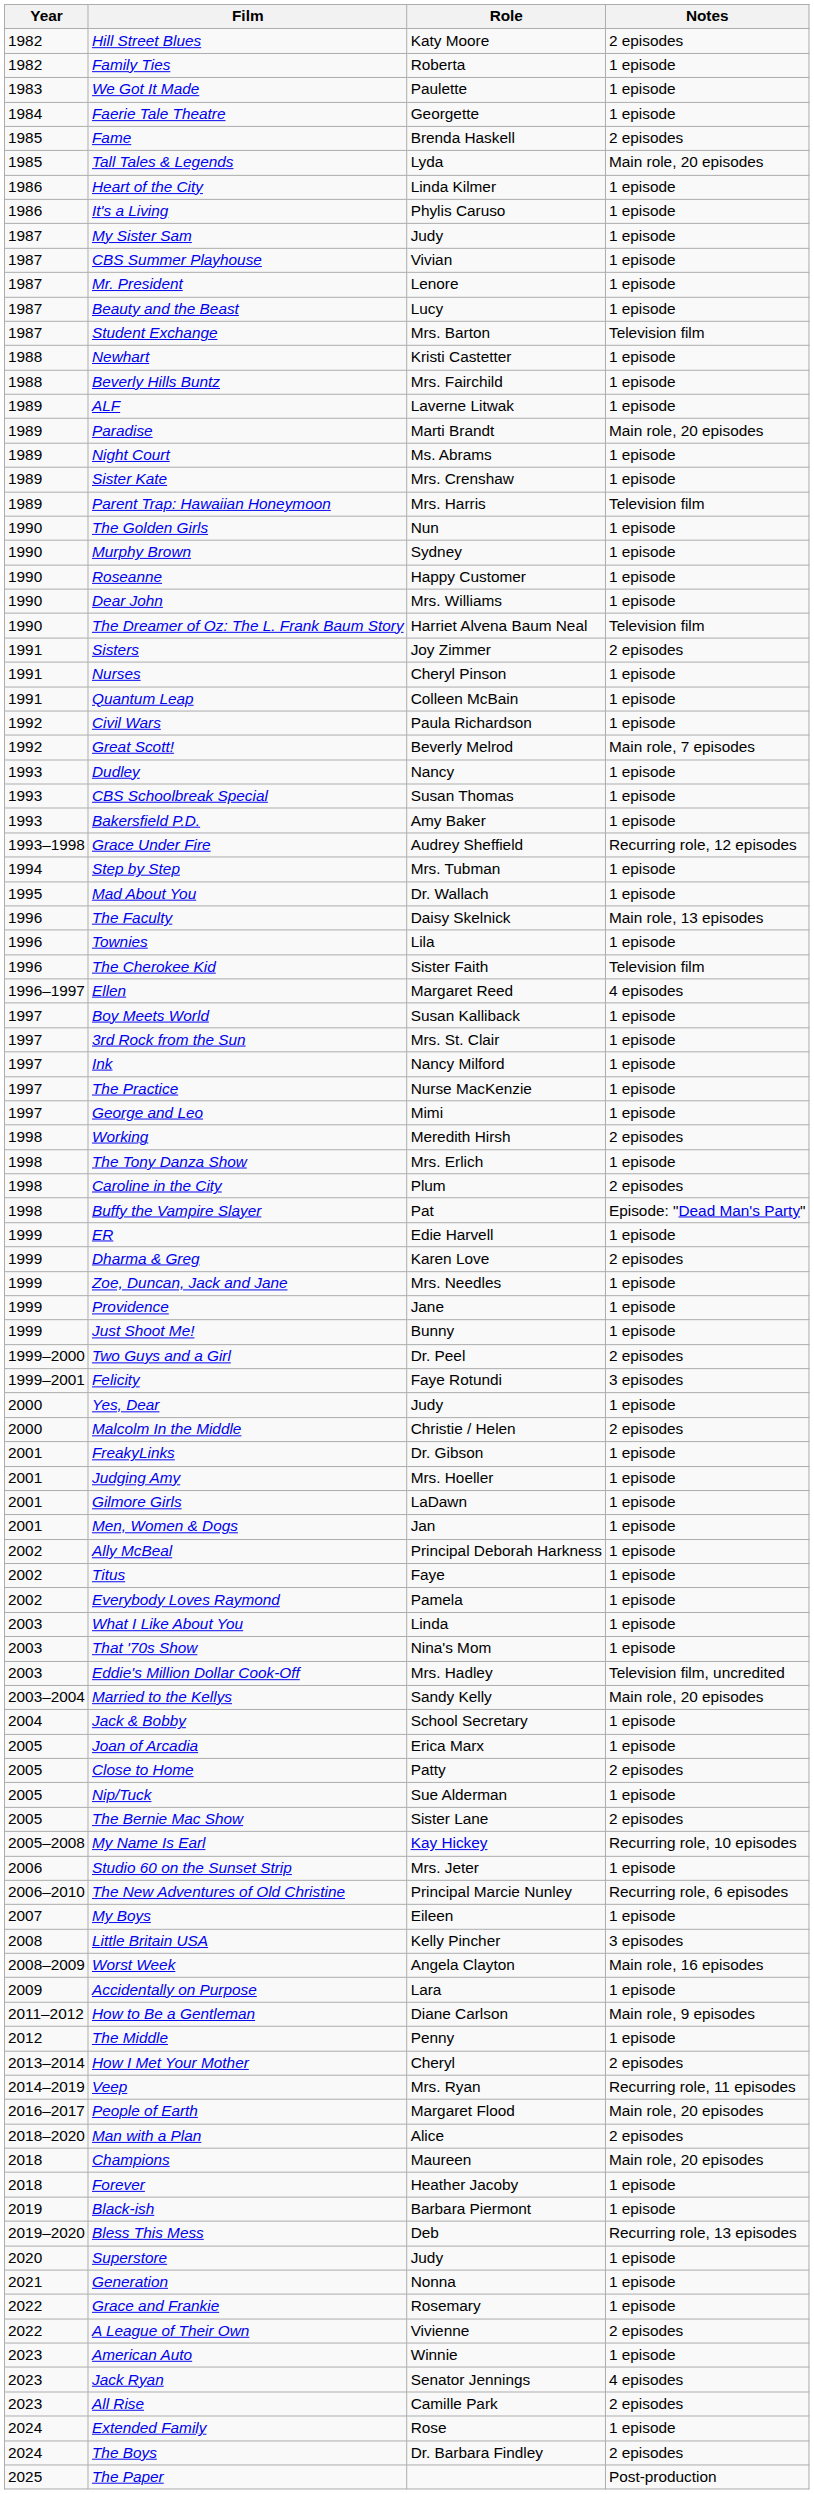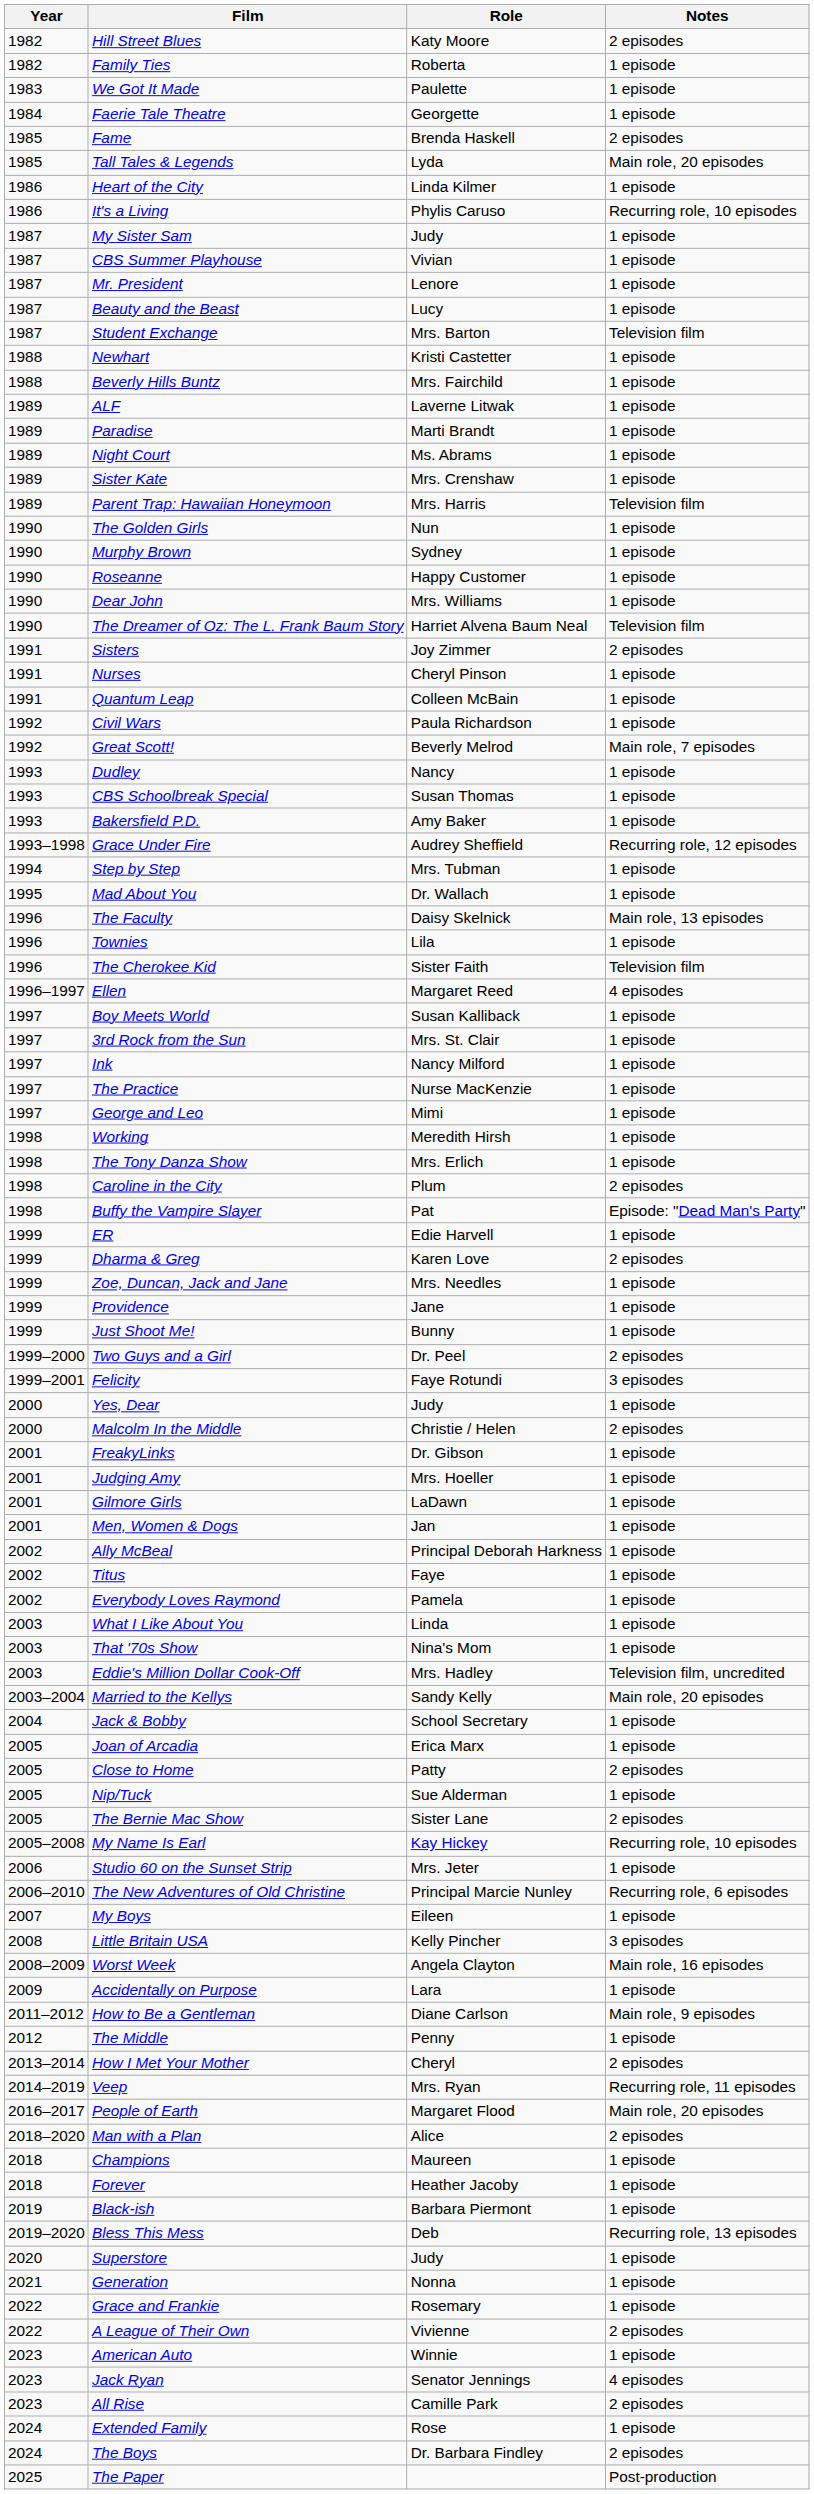 <table class="wikitable sortable">
 <tr>
 <th>Year</th>
 <th>Film</th>
 <th>Role</th>
 <th class="unsortable">Notes</th>
 </tr>
 <tr>
 <td>1982</td>
 <td><em><a href='#'>Hill Street Blues</a></em></td>
 <td>Katy Moore</td>
 <td>2 episodes</td>
 </tr>
 <tr>
 <td>1982</td>
 <td><em><a href='#'>Family Ties</a></em></td>
 <td>Roberta</td>
 <td>1 episode</td>
 </tr>
 <tr>
 <td>1983</td>
 <td><em><a href='#'>We Got It Made</a></em></td>
 <td>Paulette</td>
 <td>1 episode</td>
 </tr>
 <tr>
 <td>1984</td>
 <td><em><a href='#'>Faerie Tale Theatre</a></em></td>
 <td>Georgette</td>
 <td>1 episode</td>
 </tr>
 <tr>
 <td>1985</td>
 <td><em><a href='#'>Fame</a></em></td>
 <td>Brenda Haskell</td>
 <td>2 episodes</td>
 </tr>
 <tr>
 <td>1985</td>
 <td><em><a href='#'>Tall Tales & Legends</a></em></td>
 <td>Lyda</td>
 <td>Main role, 20 episodes</td>
 </tr>
 <tr>
 <td>1986</td>
 <td><em><a href='#'>Heart of the City</a></em></td>
 <td>Linda Kilmer</td>
 <td>1 episode</td>
 </tr>
 <tr>
 <td>1986</td>
 <td><em><a href='#'>It's a Living</a></em></td>
 <td>Phylis Caruso</td>
-<td>1 episode</td>
+<td>Recurring role, 10 episodes</td>
 </tr>
 <tr>
 <td>1987</td>
 <td><em><a href='#'>My Sister Sam</a></em></td>
 <td>Judy</td>
 <td>1 episode</td>
 </tr>
 <tr>
 <td>1987</td>
 <td><em><a href='#'>CBS Summer Playhouse</a></em></td>
 <td>Vivian</td>
 <td>1 episode</td>
 </tr>
 <tr>
 <td>1987</td>
 <td><em><a href='#'>Mr. President</a></em></td>
 <td>Lenore</td>
 <td>1 episode</td>
 </tr>
 <tr>
 <td>1987</td>
 <td><em><a href='#'>Beauty and the Beast</a></em></td>
 <td>Lucy</td>
 <td>1 episode</td>
 </tr>
 <tr>
 <td>1987</td>
 <td><em><a href='#'>Student Exchange</a></em></td>
 <td>Mrs. Barton</td>
 <td>Television film</td>
 </tr>
 <tr>
 <td>1988</td>
 <td><em><a href='#'>Newhart</a></em></td>
 <td>Kristi Castetter</td>
 <td>1 episode</td>
 </tr>
 <tr>
 <td>1988</td>
 <td><em><a href='#'>Beverly Hills Buntz</a></em></td>
 <td>Mrs. Fairchild</td>
 <td>1 episode</td>
 </tr>
 <tr>
 <td>1989</td>
 <td><em><a href='#'>ALF</a></em></td>
 <td>Laverne Litwak</td>
 <td>1 episode</td>
 </tr>
 <tr>
 <td>1989</td>
 <td><em><a href='#'>Paradise</a></em></td>
 <td>Marti Brandt</td>
-<td>Main role, 20 episodes</td>
+<td>1 episode</td>
 </tr>
 <tr>
 <td>1989</td>
 <td><em><a href='#'>Night Court</a></em></td>
 <td>Ms. Abrams</td>
 <td>1 episode</td>
 </tr>
 <tr>
 <td>1989</td>
 <td><em><a href='#'>Sister Kate</a></em></td>
 <td>Mrs. Crenshaw</td>
 <td>1 episode</td>
 </tr>
 <tr>
 <td>1989</td>
 <td><em><a href='#'>Parent Trap: Hawaiian Honeymoon</a></em></td>
 <td>Mrs. Harris</td>
 <td>Television film</td>
 </tr>
 <tr>
 <td>1990</td>
 <td><em><a href='#'>The Golden Girls</a></em></td>
 <td>Nun</td>
 <td>1 episode</td>
 </tr>
 <tr>
 <td>1990</td>
 <td><em><a href='#'>Murphy Brown</a></em></td>
 <td>Sydney</td>
 <td>1 episode</td>
 </tr>
 <tr>
 <td>1990</td>
 <td><em><a href='#'>Roseanne</a></em></td>
 <td>Happy Customer</td>
 <td>1 episode</td>
 </tr>
 <tr>
 <td>1990</td>
 <td><em><a href='#'>Dear John</a></em></td>
 <td>Mrs. Williams</td>
 <td>1 episode</td>
 </tr>
 <tr>
 <td>1990</td>
 <td><em><a href='#'>The Dreamer of Oz: The L. Frank Baum Story</a></em></td>
 <td>Harriet Alvena Baum Neal</td>
 <td>Television film</td>
 </tr>
 <tr>
 <td>1991</td>
 <td><em><a href='#'>Sisters</a></em></td>
 <td>Joy Zimmer</td>
 <td>2 episodes</td>
 </tr>
 <tr>
 <td>1991</td>
 <td><em><a href='#'>Nurses</a></em></td>
 <td>Cheryl Pinson</td>
 <td>1 episode</td>
 </tr>
 <tr>
 <td>1991</td>
 <td><em><a href='#'>Quantum Leap</a></em></td>
 <td>Colleen McBain</td>
 <td>1 episode</td>
 </tr>
 <tr>
 <td>1992</td>
 <td><em><a href='#'>Civil Wars</a></em></td>
 <td>Paula Richardson</td>
 <td>1 episode</td>
 </tr>
 <tr>
 <td>1992</td>
 <td><em><a href='#'>Great Scott!</a></em></td>
 <td>Beverly Melrod</td>
 <td>Main role, 7 episodes</td>
 </tr>
 <tr>
 <td>1993</td>
 <td><em><a href='#'>Dudley</a></em></td>
 <td>Nancy</td>
 <td>1 episode</td>
 </tr>
 <tr>
 <td>1993</td>
 <td><em><a href='#'>CBS Schoolbreak Special</a></em></td>
 <td>Susan Thomas</td>
 <td>1 episode</td>
 </tr>
 <tr>
 <td>1993</td>
 <td><em><a href='#'>Bakersfield P.D.</a></em></td>
 <td>Amy Baker</td>
 <td>1 episode</td>
 </tr>
 <tr>
 <td>1993–1998</td>
 <td><em><a href='#'>Grace Under Fire</a></em></td>
 <td>Audrey Sheffield</td>
 <td>Recurring role, 12 episodes</td>
 </tr>
 <tr>
 <td>1994</td>
 <td><em><a href='#'>Step by Step</a></em></td>
 <td>Mrs. Tubman</td>
 <td>1 episode</td>
 </tr>
 <tr>
 <td>1995</td>
 <td><em><a href='#'>Mad About You</a></em></td>
 <td>Dr. Wallach</td>
 <td>1 episode</td>
 </tr>
 <tr>
 <td>1996</td>
 <td><em><a href='#'>The Faculty</a></em></td>
 <td>Daisy Skelnick</td>
 <td>Main role, 13 episodes</td>
 </tr>
 <tr>
 <td>1996</td>
 <td><em><a href='#'>Townies</a></em></td>
 <td>Lila</td>
 <td>1 episode</td>
 </tr>
 <tr>
 <td>1996</td>
 <td><em><a href='#'>The Cherokee Kid</a></em></td>
 <td>Sister Faith</td>
 <td>Television film</td>
 </tr>
 <tr>
 <td>1996–1997</td>
 <td><em><a href='#'>Ellen</a></em></td>
 <td>Margaret Reed</td>
 <td>4 episodes</td>
 </tr>
 <tr>
 <td>1997</td>
 <td><em><a href='#'>Boy Meets World</a></em></td>
 <td>Susan Kalliback</td>
 <td>1 episode</td>
 </tr>
 <tr>
 <td>1997</td>
 <td><em><a href='#'>3rd Rock from the Sun</a></em></td>
 <td>Mrs. St. Clair</td>
 <td>1 episode</td>
 </tr>
 <tr>
 <td>1997</td>
 <td><em><a href='#'>Ink</a></em></td>
 <td>Nancy Milford</td>
 <td>1 episode</td>
 </tr>
 <tr>
 <td>1997</td>
 <td><em><a href='#'>The Practice</a></em></td>
 <td>Nurse MacKenzie</td>
 <td>1 episode</td>
 </tr>
 <tr>
 <td>1997</td>
 <td><em><a href='#'>George and Leo</a></em></td>
 <td>Mimi</td>
 <td>1 episode</td>
 </tr>
 <tr>
 <td>1998</td>
 <td><em><a href='#'>Working</a></em></td>
 <td>Meredith Hirsh</td>
-<td>2 episodes</td>
+<td>1 episode</td>
 </tr>
 <tr>
 <td>1998</td>
 <td><em><a href='#'>The Tony Danza Show</a></em></td>
 <td>Mrs. Erlich</td>
 <td>1 episode</td>
 </tr>
 <tr>
 <td>1998</td>
 <td><em><a href='#'>Caroline in the City</a></em></td>
 <td>Plum</td>
 <td>2 episodes</td>
 </tr>
 <tr>
 <td>1998</td>
 <td><em><a href='#'>Buffy the Vampire Slayer</a></em></td>
 <td>Pat</td>
 <td>Episode: "<a href='#'>Dead Man's Party</a>"</td>
 </tr>
 <tr>
 <td>1999</td>
 <td><em><a href='#'>ER</a></em></td>
 <td>Edie Harvell</td>
 <td>1 episode</td>
 </tr>
 <tr>
 <td>1999</td>
 <td><em><a href='#'>Dharma & Greg</a></em></td>
 <td>Karen Love</td>
 <td>2 episodes</td>
 </tr>
 <tr>
 <td>1999</td>
 <td><em><a href='#'>Zoe, Duncan, Jack and Jane</a></em></td>
 <td>Mrs. Needles</td>
 <td>1 episode</td>
 </tr>
 <tr>
 <td>1999</td>
 <td><em><a href='#'>Providence</a></em></td>
 <td>Jane</td>
 <td>1 episode</td>
 </tr>
 <tr>
 <td>1999</td>
 <td><em><a href='#'>Just Shoot Me!</a></em></td>
 <td>Bunny</td>
 <td>1 episode</td>
 </tr>
 <tr>
 <td>1999–2000</td>
 <td><em><a href='#'>Two Guys and a Girl</a></em></td>
 <td>Dr. Peel</td>
 <td>2 episodes</td>
 </tr>
 <tr>
 <td>1999–2001</td>
 <td><em><a href='#'>Felicity</a></em></td>
 <td>Faye Rotundi</td>
 <td>3 episodes</td>
 </tr>
 <tr>
 <td>2000</td>
 <td><em><a href='#'>Yes, Dear</a></em></td>
 <td>Judy</td>
 <td>1 episode</td>
 </tr>
 <tr>
 <td>2000</td>
 <td><em><a href='#'>Malcolm In the Middle</a></em></td>
 <td>Christie / Helen</td>
 <td>2 episodes</td>
 </tr>
 <tr>
 <td>2001</td>
 <td><em><a href='#'>FreakyLinks</a></em></td>
 <td>Dr. Gibson</td>
 <td>1 episode</td>
 </tr>
 <tr>
 <td>2001</td>
 <td><em><a href='#'>Judging Amy</a></em></td>
 <td>Mrs. Hoeller</td>
 <td>1 episode</td>
 </tr>
 <tr>
 <td>2001</td>
 <td><em><a href='#'>Gilmore Girls</a></em></td>
 <td>LaDawn</td>
 <td>1 episode</td>
 </tr>
 <tr>
 <td>2001</td>
 <td><em><a href='#'>Men, Women & Dogs</a></em></td>
 <td>Jan</td>
 <td>1 episode</td>
 </tr>
 <tr>
 <td>2002</td>
 <td><em><a href='#'>Ally McBeal</a></em></td>
 <td>Principal Deborah Harkness</td>
 <td>1 episode</td>
 </tr>
 <tr>
 <td>2002</td>
 <td><em><a href='#'>Titus</a></em></td>
 <td>Faye</td>
 <td>1 episode</td>
 </tr>
 <tr>
 <td>2002</td>
 <td><em><a href='#'>Everybody Loves Raymond</a></em></td>
 <td>Pamela</td>
 <td>1 episode</td>
 </tr>
 <tr>
 <td>2003</td>
 <td><em><a href='#'>What I Like About You</a></em></td>
 <td>Linda</td>
 <td>1 episode</td>
 </tr>
 <tr>
 <td>2003</td>
 <td><em><a href='#'>That '70s Show</a></em></td>
 <td>Nina's Mom</td>
 <td>1 episode</td>
 </tr>
 <tr>
 <td>2003</td>
 <td><em><a href='#'>Eddie's Million Dollar Cook-Off</a></em></td>
 <td>Mrs. Hadley</td>
 <td>Television film, uncredited</td>
 </tr>
 <tr>
 <td>2003–2004</td>
 <td><em><a href='#'>Married to the Kellys</a></em></td>
 <td>Sandy Kelly</td>
 <td>Main role, 20 episodes</td>
 </tr>
 <tr>
 <td>2004</td>
 <td><em><a href='#'>Jack & Bobby</a></em></td>
 <td>School Secretary</td>
 <td>1 episode</td>
 </tr>
 <tr>
 <td>2005</td>
 <td><em><a href='#'>Joan of Arcadia</a></em></td>
 <td>Erica Marx</td>
 <td>1 episode</td>
 </tr>
 <tr>
 <td>2005</td>
 <td><em><a href='#'>Close to Home</a></em></td>
 <td>Patty</td>
 <td>2 episodes</td>
 </tr>
 <tr>
 <td>2005</td>
 <td><em><a href='#'>Nip/Tuck</a></em></td>
 <td>Sue Alderman</td>
 <td>1 episode</td>
 </tr>
 <tr>
 <td>2005</td>
 <td><em><a href='#'>The Bernie Mac Show</a></em></td>
 <td>Sister Lane</td>
 <td>2 episodes</td>
 </tr>
 <tr>
 <td>2005–2008</td>
 <td><em><a href='#'>My Name Is Earl</a></em></td>
 <td><a href='#'>Kay Hickey</a></td>
 <td>Recurring role, 10 episodes</td>
 </tr>
 <tr>
 <td>2006</td>
 <td><em><a href='#'>Studio 60 on the Sunset Strip</a></em></td>
 <td>Mrs. Jeter</td>
 <td>1 episode</td>
 </tr>
 <tr>
 <td>2006–2010</td>
 <td><em><a href='#'>The New Adventures of Old Christine</a></em></td>
 <td>Principal Marcie Nunley</td>
 <td>Recurring role, 6 episodes</td>
 </tr>
 <tr>
 <td>2007</td>
 <td><em><a href='#'>My Boys</a></em></td>
 <td>Eileen</td>
 <td>1 episode</td>
 </tr>
 <tr>
 <td>2008</td>
 <td><em><a href='#'>Little Britain USA</a></em></td>
 <td>Kelly Pincher</td>
 <td>3 episodes</td>
 </tr>
 <tr>
 <td>2008–2009</td>
 <td><em><a href='#'>Worst Week</a></em></td>
 <td>Angela Clayton</td>
 <td>Main role, 16 episodes</td>
 </tr>
 <tr>
 <td>2009</td>
 <td><em><a href='#'>Accidentally on Purpose</a></em></td>
 <td>Lara</td>
 <td>1 episode</td>
 </tr>
 <tr>
 <td>2011–2012</td>
 <td><em><a href='#'>How to Be a Gentleman</a></em></td>
 <td>Diane Carlson</td>
 <td>Main role, 9 episodes</td>
 </tr>
 <tr>
 <td>2012</td>
 <td><em><a href='#'>The Middle</a></em></td>
 <td>Penny</td>
 <td>1 episode</td>
 </tr>
 <tr>
 <td>2013–2014</td>
 <td><em><a href='#'>How I Met Your Mother</a></em></td>
 <td>Cheryl</td>
 <td>2 episodes</td>
 </tr>
 <tr>
 <td>2014–2019</td>
 <td><em><a href='#'>Veep</a></em></td>
 <td>Mrs. Ryan</td>
 <td>Recurring role, 11 episodes</td>
 </tr>
 <tr>
 <td>2016–2017</td>
 <td><em><a href='#'>People of Earth</a></em></td>
 <td>Margaret Flood</td>
 <td>Main role, 20 episodes</td>
 </tr>
 <tr>
 <td>2018–2020</td>
 <td><em><a href='#'>Man with a Plan</a></em></td>
 <td>Alice</td>
 <td>2 episodes</td>
 </tr>
 <tr>
 <td>2018</td>
 <td><em><a href='#'>Champions</a></em></td>
 <td>Maureen</td>
-<td>Main role, 20 episodes</td>
+<td>1 episode</td>
 </tr>
 <tr>
 <td>2018</td>
 <td><em><a href='#'>Forever</a></em></td>
 <td>Heather Jacoby</td>
 <td>1 episode</td>
 </tr>
 <tr>
 <td>2019</td>
 <td><em><a href='#'>Black-ish</a></em></td>
 <td>Barbara Piermont</td>
 <td>1 episode</td>
 </tr>
 <tr>
 <td>2019–2020</td>
 <td><em><a href='#'>Bless This Mess</a></em></td>
 <td>Deb</td>
 <td>Recurring role, 13 episodes</td>
 </tr>
 <tr>
 <td>2020</td>
 <td><em><a href='#'>Superstore</a></em></td>
 <td>Judy</td>
 <td>1 episode</td>
 </tr>
 <tr>
 <td>2021</td>
 <td><em><a href='#'>Generation</a></em></td>
 <td>Nonna</td>
 <td>1 episode</td>
 </tr>
 <tr>
 <td>2022</td>
 <td><em><a href='#'>Grace and Frankie</a></em></td>
 <td>Rosemary</td>
 <td>1 episode</td>
 </tr>
 <tr>
 <td>2022</td>
 <td><em><a href='#'>A League of Their Own</a></em></td>
 <td>Vivienne</td>
 <td>2 episodes</td>
 </tr>
 <tr>
 <td>2023</td>
 <td><em><a href='#'>American Auto</a></em></td>
 <td>Winnie</td>
 <td>1 episode</td>
 </tr>
 <tr>
 <td>2023</td>
 <td><em><a href='#'>Jack Ryan</a></em></td>
 <td>Senator Jennings</td>
 <td>4 episodes</td>
 </tr>
 <tr>
 <td>2023</td>
 <td><em><a href='#'>All Rise</a></em></td>
 <td>Camille Park</td>
 <td>2 episodes</td>
 </tr>
 <tr>
 <td>2024</td>
 <td><em><a href='#'>Extended Family</a></em></td>
 <td>Rose</td>
 <td>1 episode</td>
 </tr>
 <tr>
 <td>2024</td>
 <td><em><a href='#'>The Boys</a></em></td>
 <td>Dr. Barbara Findley</td>
 <td>2 episodes</td>
 </tr>
 <tr>
 <td>2025</td>
 <td><em><a href='#'>The Paper</a></em></td>
 <td></td>
 <td>Post-production</td>
 </tr>
 </table>
